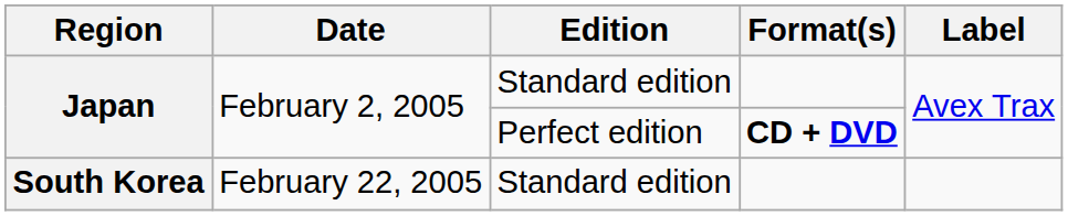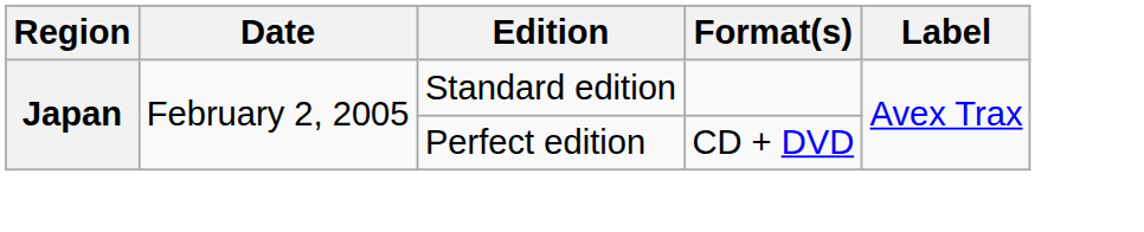 <table class="wikitable plainrowheaders">
 <tr>
 <th scope="col">Region</th>
 <th scope="col">Date</th>
 <th scope="col">Edition</th>
 <th scope="col">Format(s)</th>
 <th scope="col">Label</th>
 </tr>
 <tr>
 <th rowspan="2" scope="row">Japan</th>
 <td rowspan="2">February 2, 2005</td>
 <td>Standard edition</td>
 <td></td>
 <td rowspan="2"><a href='#'>Avex Trax</a></td>
 </tr>
 <tr>
 <td>Perfect edition</td>
-<td><strong>CD + <a href='#'>DVD</a></strong></td>
-</tr>
-<tr>
-<th scope="row">South Korea</th>
-<td>February 22, 2005</td>
-<td>Standard edition</td>
-<td></td>
-<td></td>
+<td>CD + <a href='#'>DVD</a></td>
 </tr>
 </table>
